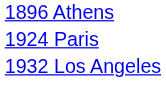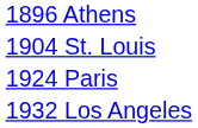 <table>
 <tr>
 <td><a href='#'>1896 Athens</a><br> </td>
+<td></td>
+<td></td>
+<td></td>
+</tr>
+<tr>
+<td><a href='#'>1904 St. Louis</a><br> </td>
 <td></td>
 <td></td>
 <td></td>
 </tr>
 <tr>
 <td rowspan="2"><a href='#'>1924 Paris</a><br> </td>
 <td rowspan="2"></td>
 <td rowspan="2"></td>
 <td></td>
 </tr>
 <tr>
 <td></td>
 </tr>
 <tr>
 <td><a href='#'>1932 Los Angeles</a><br> </td>
 <td></td>
 <td></td>
 <td></td>
 </tr>
 </table>
